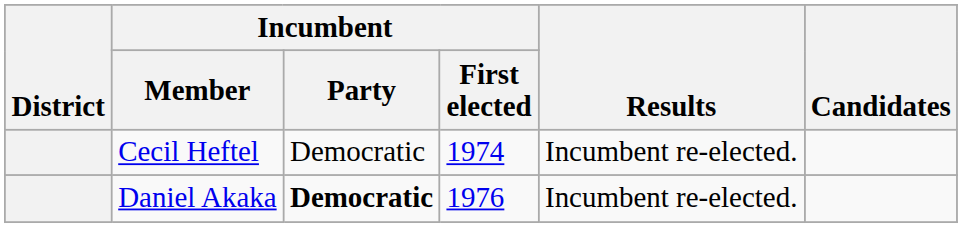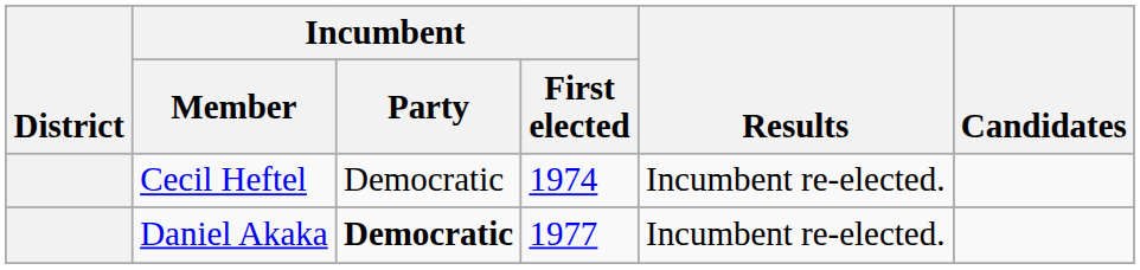 <table class=wikitable>
 <tr valign=bottom>
 <th rowspan=2>District</th>
 <th colspan=3>Incumbent</th>
 <th rowspan=2>Results</th>
 <th rowspan=2>Candidates</th>
 </tr>
 <tr>
 <th>Member</th>
 <th>Party</th>
 <th>First<br>elected</th>
 </tr>
 <tr>
 <th></th>
 <td><a href='#'>Cecil Heftel</a></td>
 <td>Democratic</td>
 <td><a href='#'>1974</a></td>
 <td>Incumbent re-elected.</td>
 <td nowrap></td>
 </tr>
 <tr>
 <th></th>
 <td><a href='#'>Daniel Akaka</a></td>
 <td><strong>Democratic</strong></td>
-<td><a href='#'>1976</a></td>
+<td><a href='#'>1977</a></td>
 <td>Incumbent re-elected.</td>
 <td nowrap></td>
 </tr>
 </table>
